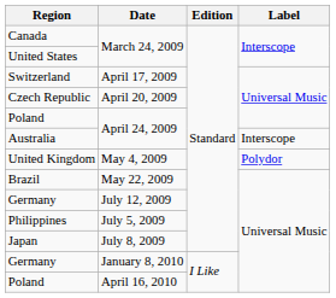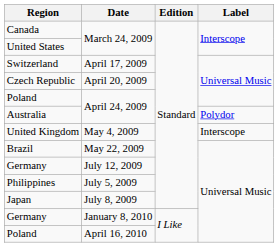 <table class="wikitable">
 <tr>
 <th>Region</th>
 <th>Date</th>
 <th>Edition</th>
 <th>Label</th>
 </tr>
 <tr>
 <td>Canada</td>
 <td rowspan="2">March 24, 2009</td>
 <td rowspan="11">Standard</td>
 <td rowspan="2"><a href='#'>Interscope</a></td>
 </tr>
 <tr>
 <td>United States</td>
 </tr>
 <tr>
 <td>Switzerland</td>
 <td>April 17, 2009</td>
 <td rowspan="3"><a href='#'>Universal Music</a></td>
 </tr>
 <tr>
 <td>Czech Republic</td>
 <td>April 20, 2009</td>
 </tr>
 <tr>
 <td>Poland</td>
 <td rowspan="2">April 24, 2009</td>
 </tr>
 <tr>
 <td>Australia</td>
-<td>Interscope</td>
+<td><a href='#'>Polydor</a></td>
 </tr>
 <tr>
 <td>United Kingdom</td>
 <td>May 4, 2009</td>
-<td><a href='#'>Polydor</a></td>
+<td>Interscope</td>
 </tr>
 <tr>
 <td>Brazil</td>
 <td>May 22, 2009</td>
 <td rowspan="6">Universal Music</td>
 </tr>
 <tr>
 <td>Germany</td>
 <td>July 12, 2009</td>
 </tr>
 <tr>
 <td>Philippines</td>
 <td>July 5, 2009</td>
 </tr>
 <tr>
 <td>Japan</td>
 <td>July 8, 2009</td>
 </tr>
 <tr>
 <td>Germany</td>
 <td>January 8, 2010</td>
 <td rowspan="2"><em>I Like</em></td>
 </tr>
 <tr>
 <td>Poland</td>
 <td>April 16, 2010</td>
 </tr>
 </table>
